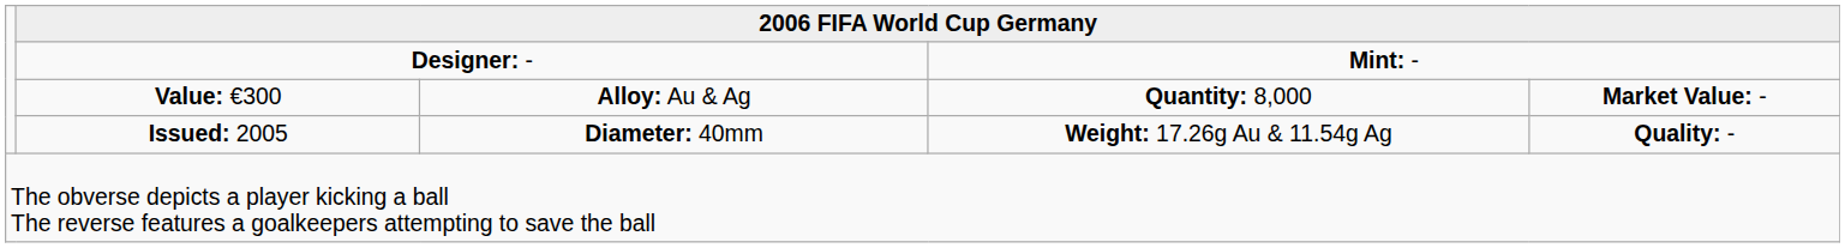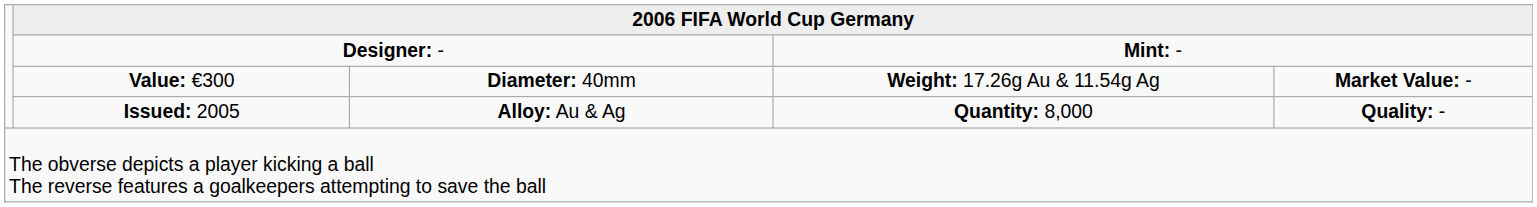 <table class="wikitable" style="width:100%;">
 <tr>
 <td rowspan="4"  style="white-space:nowrap; width:330px; text-align:center;"></td>
 <th colspan="4"  style="text-align:center; background:#eee;">2006 FIFA World Cup Germany</th>
 </tr>
 <tr style="text-align:center;">
 <td colspan="2"  style="width:50%; "><strong>Designer:</strong> -</td>
 <td colspan="2"  style="width:50%; "><strong>Mint:</strong> -</td>
 </tr>
 <tr>
 <td align=center><strong>Value:</strong> €300</td>
-<td align=center><strong>Alloy:</strong> Au & Ag</td>
-<td align=center><strong>Quantity:</strong> 8,000</td>
+<td align=center><strong>Diameter:</strong> 40mm</td>
+<td align=center><strong>Weight:</strong> 17.26g Au & 11.54g Ag</td>
 <td align=center><strong>Market Value:</strong> -</td>
 </tr>
 <tr>
 <td align=center><strong>Issued:</strong> 2005</td>
-<td align=center><strong>Diameter:</strong> 40mm</td>
-<td align=center><strong>Weight:</strong> 17.26g Au & 11.54g Ag</td>
+<td align=center><strong>Alloy:</strong> Au & Ag</td>
+<td align=center><strong>Quantity:</strong> 8,000</td>
 <td align=center><strong>Quality:</strong> -</td>
 </tr>
 <tr>
 <td colspan="5" style="text-align:left;"><br>The obverse depicts a player kicking a ball<br>The reverse features a goalkeepers attempting to save the ball</td>
 </tr>
 </table>
